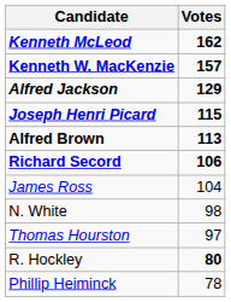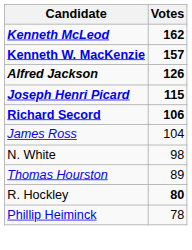 <table class="wikitable">
 <tr>
 <th>Candidate</th>
 <th>Votes</th>
 </tr>
 <tr>
 <td><strong><em><a href='#'>Kenneth McLeod</a></em></strong></td>
 <td align="right"><strong>162</strong></td>
 </tr>
 <tr>
 <td><strong><a href='#'>Kenneth W. MacKenzie</a></strong></td>
 <td align="right"><strong>157</strong></td>
 </tr>
 <tr>
 <td><strong><em>Alfred Jackson</em></strong></td>
-<td align="right"><strong>129</strong></td>
+<td align="right"><strong>126</strong></td>
 </tr>
 <tr>
 <td><strong><em><a href='#'>Joseph Henri Picard</a></em></strong></td>
 <td align="right"><strong>115</strong></td>
-</tr>
-<tr>
-<td><strong>Alfred Brown</strong></td>
-<td align="right"><strong>113</strong></td>
 </tr>
 <tr>
 <td><strong><a href='#'>Richard Secord</a></strong></td>
 <td align="right"><strong>106</strong></td>
 </tr>
 <tr>
 <td><em><a href='#'>James Ross</a></em></td>
 <td align="right">104</td>
 </tr>
 <tr>
 <td>N. White</td>
 <td align="right">98</td>
 </tr>
 <tr>
 <td><em><a href='#'>Thomas Hourston</a></em></td>
-<td align="right">97</td>
+<td align="right">89</td>
 </tr>
 <tr>
 <td>R. Hockley</td>
 <td align="right"><strong>80</strong></td>
 </tr>
 <tr>
 <td><a href='#'>Phillip Heiminck</a></td>
 <td align="right">78</td>
 </tr>
 </table>
